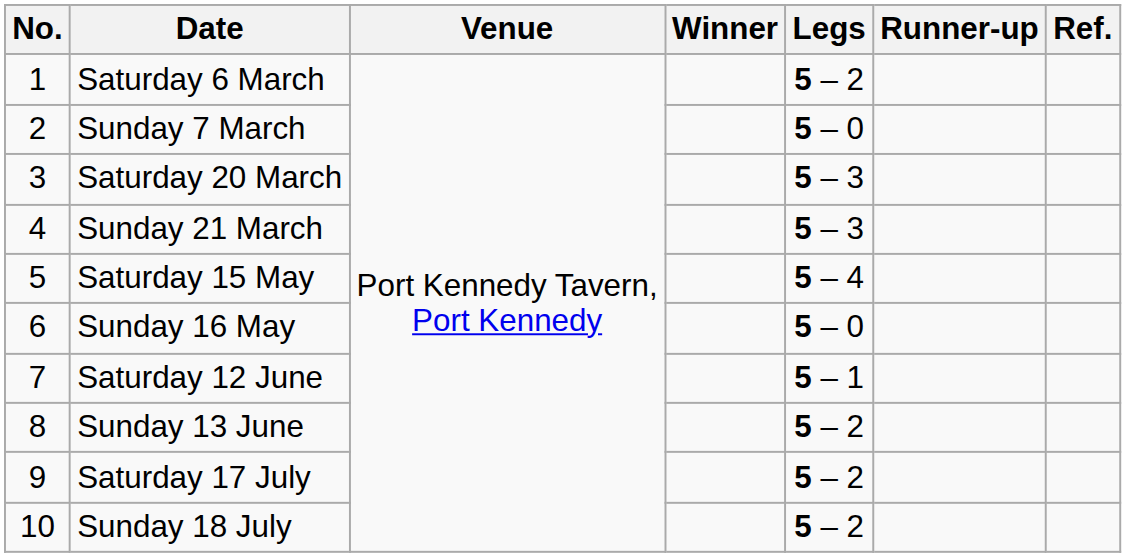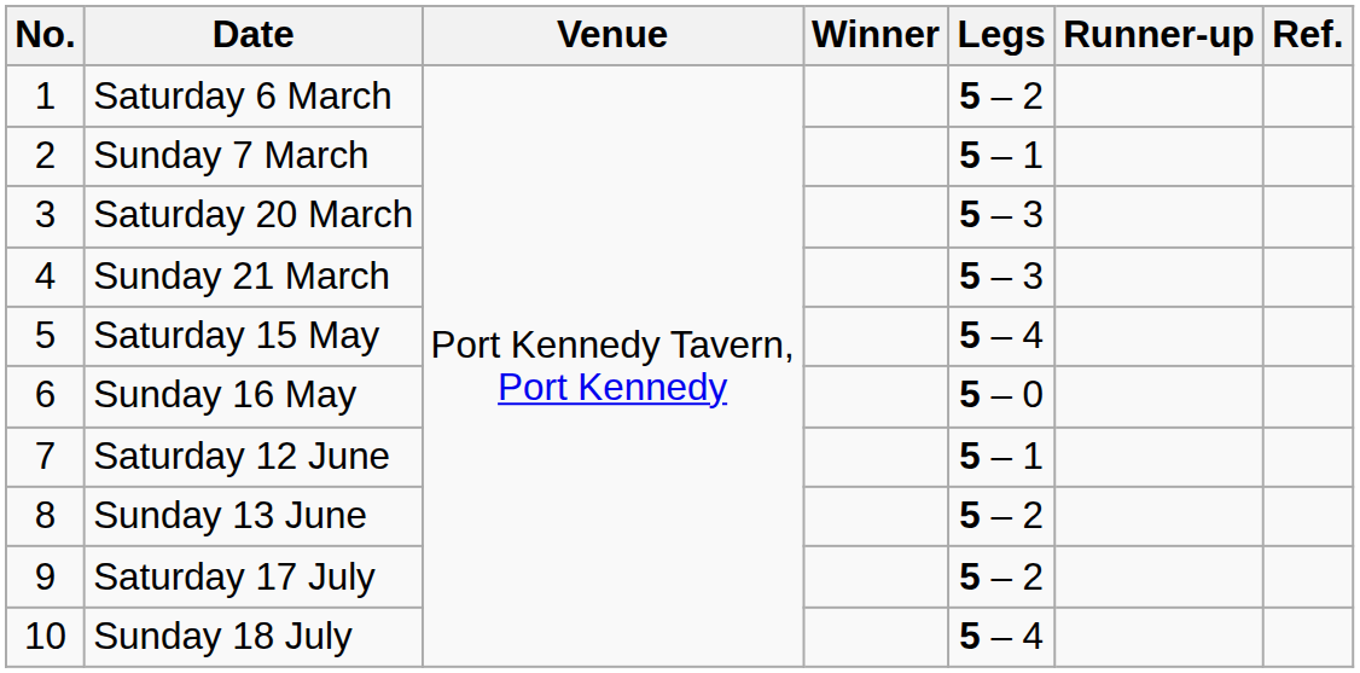 <table class="wikitable">
 <tr>
 <th>No.</th>
 <th>Date</th>
 <th>Venue</th>
 <th>Winner</th>
 <th>Legs</th>
 <th>Runner-up</th>
 <th>Ref.</th>
 </tr>
 <tr>
 <td align=center>1</td>
 <td align=left>Saturday 6 March</td>
 <td align="center" rowspan="10">Port Kennedy Tavern,<br>  <a href='#'>Port Kennedy</a></td>
 <td align="right"></td>
 <td align="center"><strong>5</strong> – 2</td>
 <td></td>
 <td align="center"></td>
 </tr>
 <tr>
 <td align=center>2</td>
 <td align=left>Sunday 7 March</td>
 <td align="right"></td>
-<td align="center"><strong>5</strong> – 0</td>
+<td align="center"><strong>5</strong> – 1</td>
 <td></td>
 <td align="center"></td>
 </tr>
 <tr>
 <td align=center>3</td>
 <td align=left>Saturday 20 March</td>
 <td align="right"></td>
 <td align="center"><strong>5</strong> – 3</td>
 <td></td>
 <td align="center"></td>
 </tr>
 <tr>
 <td align=center>4</td>
 <td align=left>Sunday 21 March</td>
 <td align="right"></td>
 <td align="center"><strong>5</strong> – 3</td>
 <td></td>
 <td align="center"></td>
 </tr>
 <tr>
 <td align=center>5</td>
 <td align=left>Saturday 15 May</td>
 <td align="right"></td>
 <td align="center"><strong>5</strong> – 4</td>
 <td></td>
 <td align="center"></td>
 </tr>
 <tr>
 <td align=center>6</td>
 <td align=left>Sunday 16 May</td>
 <td align="right"></td>
 <td align="center"><strong>5</strong> – 0</td>
 <td></td>
 <td align="center"></td>
 </tr>
 <tr>
 <td align=center>7</td>
 <td align=left>Saturday 12 June</td>
 <td align="right"></td>
 <td align="center"><strong>5</strong> – 1</td>
 <td></td>
 <td align="center"></td>
 </tr>
 <tr>
 <td align=center>8</td>
 <td align=left>Sunday 13 June</td>
 <td align="right"></td>
 <td align="center"><strong>5</strong> – 2</td>
 <td></td>
 <td align="center"></td>
 </tr>
 <tr>
 <td align=center>9</td>
 <td align=left>Saturday 17 July</td>
 <td align="right"></td>
 <td align="center"><strong>5</strong> – 2</td>
 <td></td>
 <td align="center"></td>
 </tr>
 <tr>
 <td align=center>10</td>
 <td align=left>Sunday 18 July</td>
 <td align="right"></td>
-<td align="center"><strong>5</strong> – 2</td>
+<td align="center"><strong>5</strong> – 4</td>
 <td></td>
 <td align="center"></td>
 </tr>
 </table>
